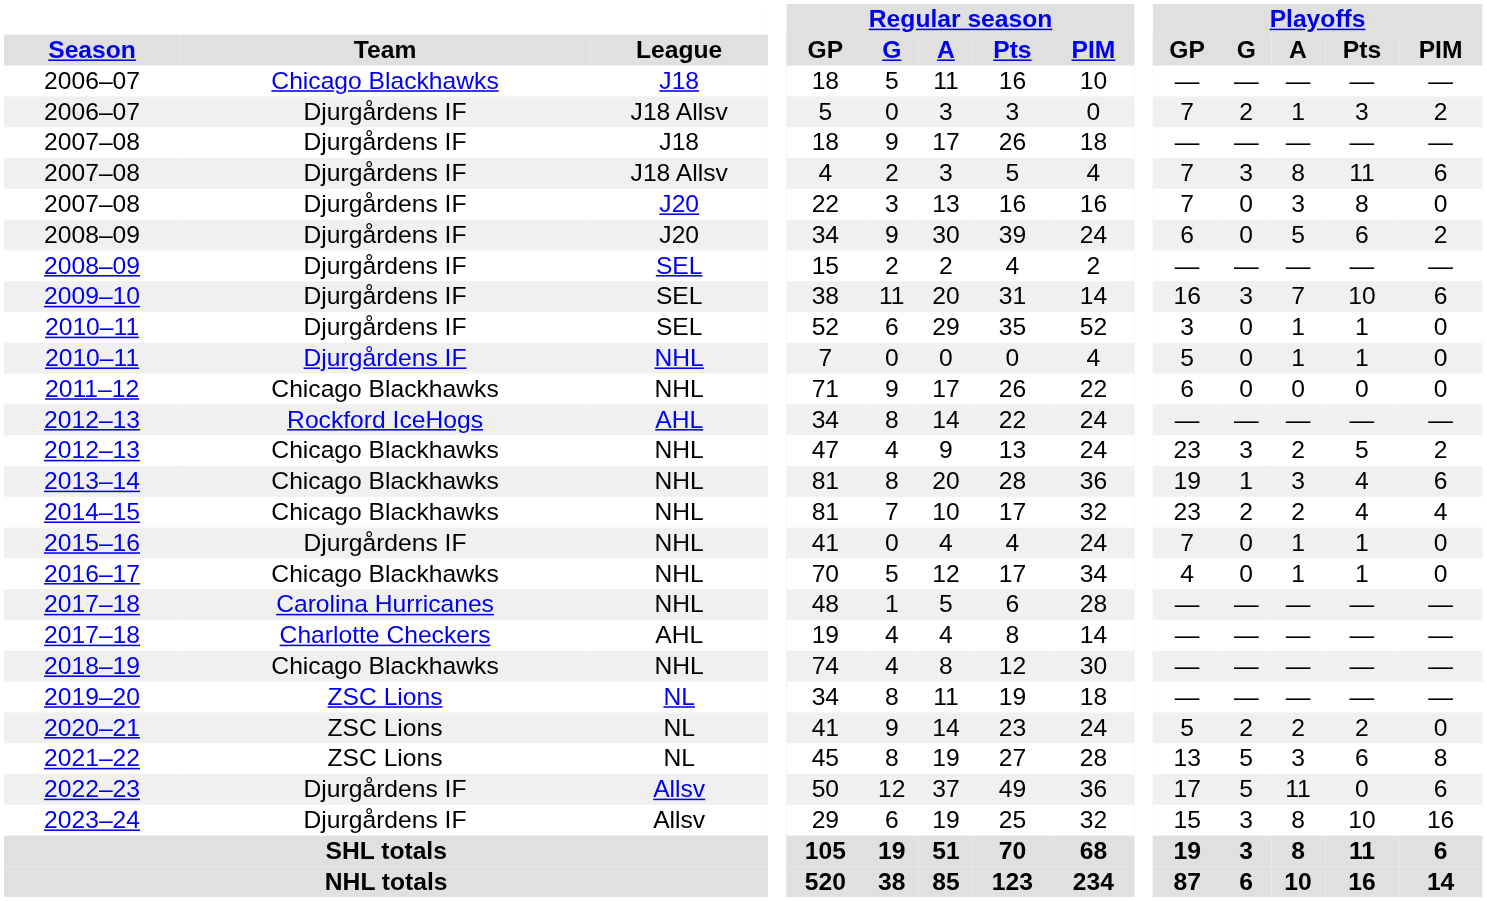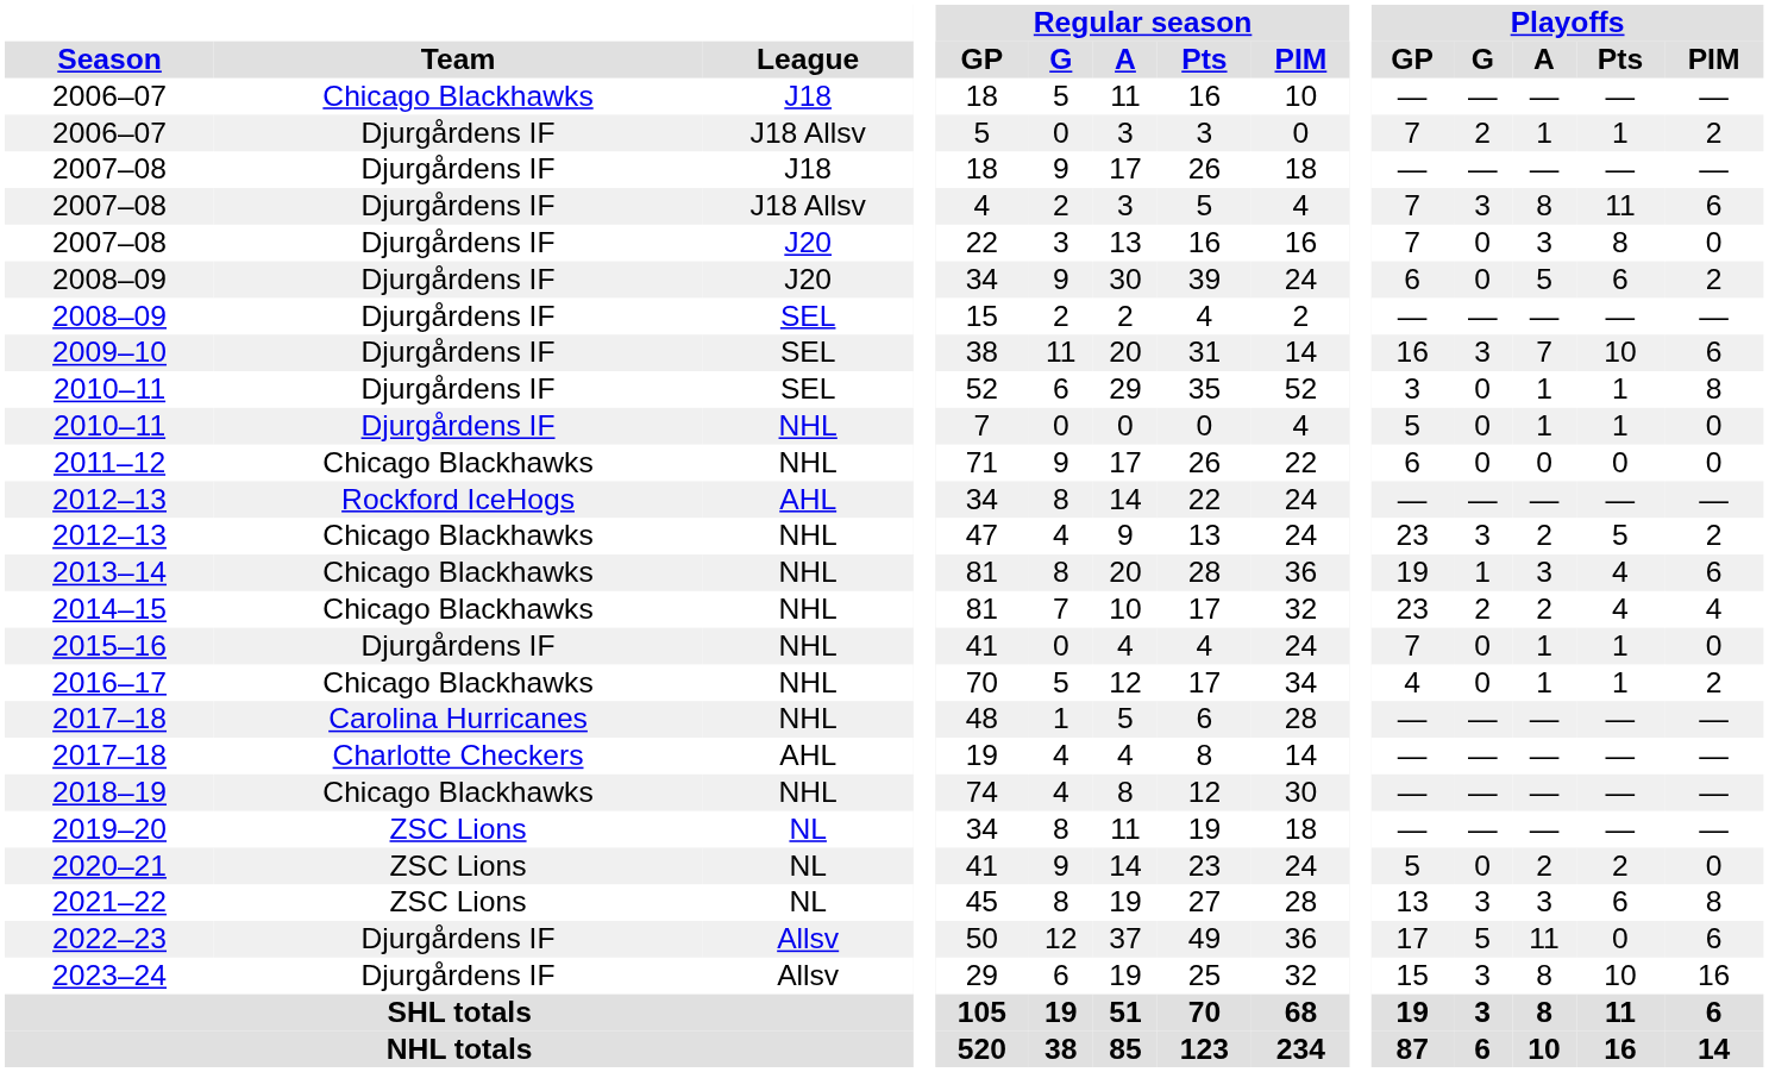 <table border="0" cellpadding="1" cellspacing="0" style="text-align:center; width:60em">
 <tr bgcolor="#e0e0e0">
 <th colspan="3" bgcolor="#ffffff"> </th>
 <th rowspan="99" bgcolor="#ffffff"> </th>
 <th colspan="5"><a href='#'>Regular season</a></th>
 <th rowspan="99" bgcolor="#ffffff"> </th>
 <th colspan="5"><a href='#'>Playoffs</a></th>
 </tr>
 <tr bgcolor="#e0e0e0">
 <th><a href='#'>Season</a></th>
 <th>Team</th>
 <th>League</th>
 <th>GP</th>
 <th><a href='#'>G</a></th>
 <th><a href='#'>A</a></th>
 <th><a href='#'>Pts</a></th>
 <th><a href='#'>PIM</a></th>
 <th>GP</th>
 <th>G</th>
 <th>A</th>
 <th>Pts</th>
 <th>PIM</th>
 </tr>
 <tr>
 <td>2006–07</td>
 <td><a href='#'>Chicago Blackhawks</a></td>
 <td><a href='#'>J18</a></td>
 <td>18</td>
 <td>5</td>
 <td>11</td>
 <td>16</td>
 <td>10</td>
 <td>—</td>
 <td>—</td>
 <td>—</td>
 <td>—</td>
 <td>—</td>
 </tr>
 <tr bgcolor="#f0f0f0">
 <td>2006–07</td>
 <td>Djurgårdens IF</td>
 <td>J18 Allsv</td>
 <td>5</td>
 <td>0</td>
 <td>3</td>
 <td>3</td>
 <td>0</td>
 <td>7</td>
 <td>2</td>
 <td>1</td>
-<td>3</td>
+<td>1</td>
 <td>2</td>
 </tr>
 <tr>
 <td>2007–08</td>
 <td>Djurgårdens IF</td>
 <td>J18</td>
 <td>18</td>
 <td>9</td>
 <td>17</td>
 <td>26</td>
 <td>18</td>
 <td>—</td>
 <td>—</td>
 <td>—</td>
 <td>—</td>
 <td>—</td>
 </tr>
 <tr bgcolor="#f0f0f0">
 <td>2007–08</td>
 <td>Djurgårdens IF</td>
 <td>J18 Allsv</td>
 <td>4</td>
 <td>2</td>
 <td>3</td>
 <td>5</td>
 <td>4</td>
 <td>7</td>
 <td>3</td>
 <td>8</td>
 <td>11</td>
 <td>6</td>
 </tr>
 <tr>
 <td>2007–08</td>
 <td>Djurgårdens IF</td>
 <td><a href='#'>J20</a></td>
 <td>22</td>
 <td>3</td>
 <td>13</td>
 <td>16</td>
 <td>16</td>
 <td>7</td>
 <td>0</td>
 <td>3</td>
 <td>8</td>
 <td>0</td>
 </tr>
 <tr bgcolor="#f0f0f0">
 <td>2008–09</td>
 <td>Djurgårdens IF</td>
 <td>J20</td>
 <td>34</td>
 <td>9</td>
 <td>30</td>
 <td>39</td>
 <td>24</td>
 <td>6</td>
 <td>0</td>
 <td>5</td>
 <td>6</td>
 <td>2</td>
 </tr>
 <tr>
 <td><a href='#'>2008–09</a></td>
 <td>Djurgårdens IF</td>
 <td><a href='#'>SEL</a></td>
 <td>15</td>
 <td>2</td>
 <td>2</td>
 <td>4</td>
 <td>2</td>
 <td>—</td>
 <td>—</td>
 <td>—</td>
 <td>—</td>
 <td>—</td>
 </tr>
 <tr bgcolor="#f0f0f0">
 <td><a href='#'>2009–10</a></td>
 <td>Djurgårdens IF</td>
 <td>SEL</td>
 <td>38</td>
 <td>11</td>
 <td>20</td>
 <td>31</td>
 <td>14</td>
 <td>16</td>
 <td>3</td>
 <td>7</td>
 <td>10</td>
 <td>6</td>
 </tr>
 <tr>
 <td><a href='#'>2010–11</a></td>
 <td>Djurgårdens IF</td>
 <td>SEL</td>
 <td>52</td>
 <td>6</td>
 <td>29</td>
 <td>35</td>
 <td>52</td>
 <td>3</td>
 <td>0</td>
 <td>1</td>
 <td>1</td>
-<td>0</td>
+<td>8</td>
 </tr>
 <tr bgcolor="#f0f0f0">
 <td><a href='#'>2010–11</a></td>
 <td><a href='#'>Djurgårdens IF</a></td>
 <td><a href='#'>NHL</a></td>
 <td>7</td>
 <td>0</td>
 <td>0</td>
 <td>0</td>
 <td>4</td>
 <td>5</td>
 <td>0</td>
 <td>1</td>
 <td>1</td>
 <td>0</td>
 </tr>
 <tr>
 <td><a href='#'>2011–12</a></td>
 <td>Chicago Blackhawks</td>
 <td>NHL</td>
 <td>71</td>
 <td>9</td>
 <td>17</td>
 <td>26</td>
 <td>22</td>
 <td>6</td>
 <td>0</td>
 <td>0</td>
 <td>0</td>
 <td>0</td>
 </tr>
 <tr bgcolor="#f0f0f0">
 <td><a href='#'>2012–13</a></td>
 <td><a href='#'>Rockford IceHogs</a></td>
 <td><a href='#'>AHL</a></td>
 <td>34</td>
 <td>8</td>
 <td>14</td>
 <td>22</td>
 <td>24</td>
 <td>—</td>
 <td>—</td>
 <td>—</td>
 <td>—</td>
 <td>—</td>
 </tr>
 <tr>
 <td><a href='#'>2012–13</a></td>
 <td>Chicago Blackhawks</td>
 <td>NHL</td>
 <td>47</td>
 <td>4</td>
 <td>9</td>
 <td>13</td>
 <td>24</td>
 <td>23</td>
 <td>3</td>
 <td>2</td>
 <td>5</td>
 <td>2</td>
 </tr>
 <tr bgcolor="#f0f0f0">
 <td><a href='#'>2013–14</a></td>
 <td>Chicago Blackhawks</td>
 <td>NHL</td>
 <td>81</td>
 <td>8</td>
 <td>20</td>
 <td>28</td>
 <td>36</td>
 <td>19</td>
 <td>1</td>
 <td>3</td>
 <td>4</td>
 <td>6</td>
 </tr>
 <tr>
 <td><a href='#'>2014–15</a></td>
 <td>Chicago Blackhawks</td>
 <td>NHL</td>
 <td>81</td>
 <td>7</td>
 <td>10</td>
 <td>17</td>
 <td>32</td>
 <td>23</td>
 <td>2</td>
 <td>2</td>
 <td>4</td>
 <td>4</td>
 </tr>
 <tr bgcolor="#f0f0f0">
 <td><a href='#'>2015–16</a></td>
 <td>Djurgårdens IF</td>
 <td>NHL</td>
 <td>41</td>
 <td>0</td>
 <td>4</td>
 <td>4</td>
 <td>24</td>
 <td>7</td>
 <td>0</td>
 <td>1</td>
 <td>1</td>
 <td>0</td>
 </tr>
 <tr>
 <td><a href='#'>2016–17</a></td>
 <td>Chicago Blackhawks</td>
 <td>NHL</td>
 <td>70</td>
 <td>5</td>
 <td>12</td>
 <td>17</td>
 <td>34</td>
 <td>4</td>
 <td>0</td>
 <td>1</td>
 <td>1</td>
-<td>0</td>
+<td>2</td>
 </tr>
 <tr bgcolor="#f0f0f0">
 <td><a href='#'>2017–18</a></td>
 <td><a href='#'>Carolina Hurricanes</a></td>
 <td>NHL</td>
 <td>48</td>
 <td>1</td>
 <td>5</td>
 <td>6</td>
 <td>28</td>
 <td>—</td>
 <td>—</td>
 <td>—</td>
 <td>—</td>
 <td>—</td>
 </tr>
 <tr>
 <td><a href='#'>2017–18</a></td>
 <td><a href='#'>Charlotte Checkers</a></td>
 <td>AHL</td>
 <td>19</td>
 <td>4</td>
 <td>4</td>
 <td>8</td>
 <td>14</td>
 <td>—</td>
 <td>—</td>
 <td>—</td>
 <td>—</td>
 <td>—</td>
 </tr>
 <tr bgcolor="#f0f0f0">
 <td><a href='#'>2018–19</a></td>
 <td>Chicago Blackhawks</td>
 <td>NHL</td>
 <td>74</td>
 <td>4</td>
 <td>8</td>
 <td>12</td>
 <td>30</td>
 <td>—</td>
 <td>—</td>
 <td>—</td>
 <td>—</td>
 <td>—</td>
 </tr>
 <tr>
 <td><a href='#'>2019–20</a></td>
 <td><a href='#'>ZSC Lions</a></td>
 <td><a href='#'>NL</a></td>
 <td>34</td>
 <td>8</td>
 <td>11</td>
 <td>19</td>
 <td>18</td>
 <td>—</td>
 <td>—</td>
 <td>—</td>
 <td>—</td>
 <td>—</td>
 </tr>
 <tr bgcolor="#f0f0f0">
 <td><a href='#'>2020–21</a></td>
 <td>ZSC Lions</td>
 <td>NL</td>
 <td>41</td>
 <td>9</td>
 <td>14</td>
 <td>23</td>
 <td>24</td>
 <td>5</td>
-<td>2</td>
+<td>0</td>
 <td>2</td>
 <td>2</td>
 <td>0</td>
 </tr>
 <tr>
 <td><a href='#'>2021–22</a></td>
 <td>ZSC Lions</td>
 <td>NL</td>
 <td>45</td>
 <td>8</td>
 <td>19</td>
 <td>27</td>
 <td>28</td>
 <td>13</td>
-<td>5</td>
+<td>3</td>
 <td>3</td>
 <td>6</td>
 <td>8</td>
 </tr>
 <tr bgcolor="#f0f0f0">
 <td><a href='#'>2022–23</a></td>
 <td>Djurgårdens IF</td>
 <td><a href='#'>Allsv</a></td>
 <td>50</td>
 <td>12</td>
 <td>37</td>
 <td>49</td>
 <td>36</td>
 <td>17</td>
 <td>5</td>
 <td>11</td>
 <td>0</td>
 <td>6</td>
 </tr>
 <tr>
 <td><a href='#'>2023–24</a></td>
 <td>Djurgårdens IF</td>
 <td>Allsv</td>
 <td>29</td>
 <td>6</td>
 <td>19</td>
 <td>25</td>
 <td>32</td>
 <td>15</td>
 <td>3</td>
 <td>8</td>
 <td>10</td>
 <td>16</td>
 </tr>
 <tr bgcolor="#e0e0e0">
 <th colspan="3">SHL totals</th>
 <th>105</th>
 <th>19</th>
 <th>51</th>
 <th>70</th>
 <th>68</th>
 <th>19</th>
 <th>3</th>
 <th>8</th>
 <th>11</th>
 <th>6</th>
 </tr>
 <tr bgcolor="#e0e0e0">
 <th colspan="3">NHL totals</th>
 <th>520</th>
 <th>38</th>
 <th>85</th>
 <th>123</th>
 <th>234</th>
 <th>87</th>
 <th>6</th>
 <th>10</th>
 <th>16</th>
 <th>14</th>
 </tr>
 </table>
